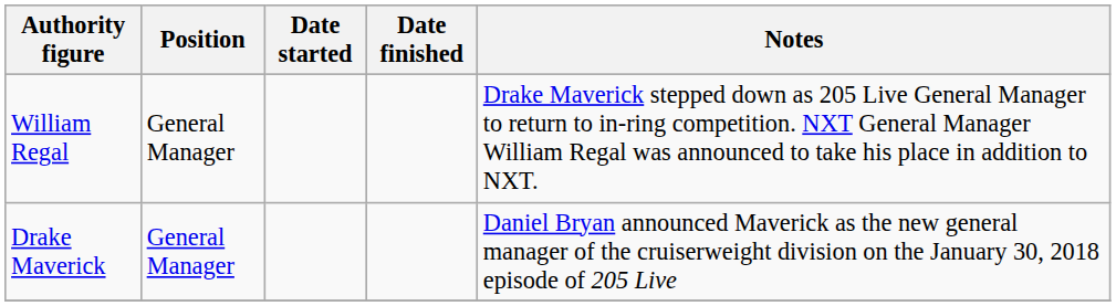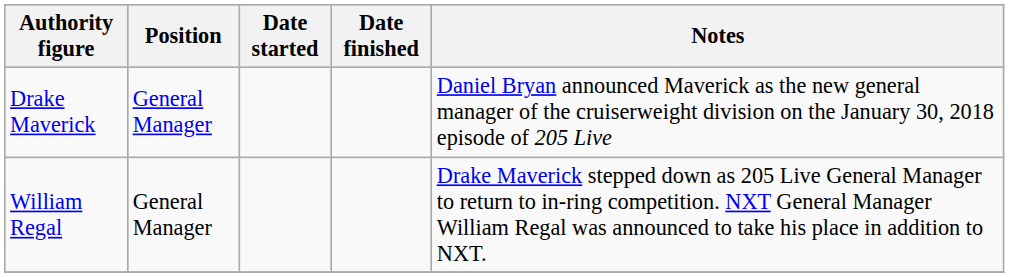 <table class="sortable wikitable" style="font-size: 85%;">
 <tr>
 <th>Authority figure</th>
 <th>Position</th>
 <th>Date started</th>
 <th>Date finished</th>
 <th>Notes</th>
 </tr>
 <tr>
+<td><a href='#'>Drake Maverick</a></td>
+<td><a href='#'>General Manager</a></td>
+<td></td>
+<td></td>
+<td><a href='#'>Daniel Bryan</a> announced Maverick as the new general manager of the cruiserweight division on the January 30, 2018 episode of <em>205 Live</em></td>
+</tr>
+<tr>
 <td><a href='#'>William Regal</a></td>
 <td>General Manager</td>
 <td></td>
 <td></td>
 <td><a href='#'>Drake Maverick</a> stepped down as 205 Live General Manager to return to in-ring competition. <a href='#'>NXT</a> General Manager William Regal was announced to take his place in addition to NXT.</td>
 </tr>
 <tr>
-<td><a href='#'>Drake Maverick</a></td>
-<td><a href='#'>General Manager</a></td>
-<td></td>
-<td></td>
-<td><a href='#'>Daniel Bryan</a> announced Maverick as the new general manager of the cruiserweight division on the January 30, 2018 episode of <em>205 Live</em></td>
-</tr>
-<tr>
 </tr>
 </table>
